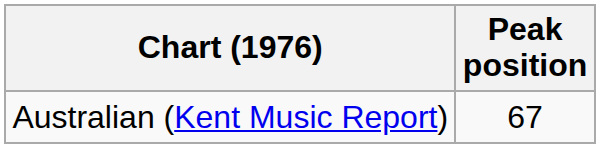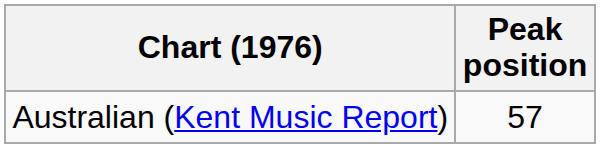 <table class="wikitable sortable plainrowheaders">
 <tr>
 <th scope="col">Chart (1976)</th>
 <th scope="col">Peak<br>position</th>
 </tr>
 <tr>
 <td>Australian (<a href='#'>Kent Music Report</a>)</td>
-<td align="center">67</td>
+<td align="center">57</td>
 </tr>
 </table>
